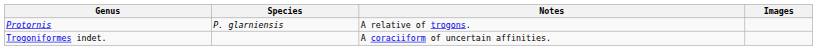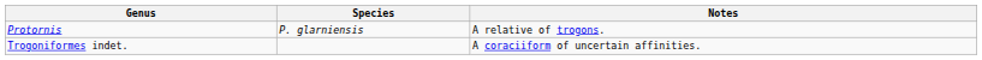 <table class="wikitable" width="100%" align="center">
 <tr>
 <th>Genus</th>
 <th>Species</th>
 <th>Notes</th>
-<th>Images</th>
 </tr>
 <tr>
 <td><em><a href='#'>Protornis</a></em></td>
 <td><em>P. glarniensis</em></td>
 <td>A relative of <a href='#'>trogons</a>.</td>
-<td></td>
 </tr>
 <tr>
 <td><a href='#'>Trogoniformes</a> indet.</td>
 <td></td>
 <td>A <a href='#'>coraciiform</a> of uncertain affinities.</td>
-<td></td>
 </tr>
 </table>
